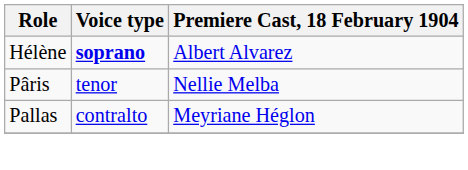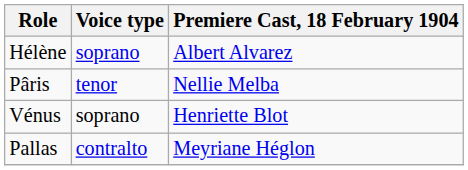 <table class="wikitable">
 <tr>
 <th>Role</th>
 <th>Voice type</th>
 <th>Premiere Cast, 18 February 1904</th>
 </tr>
 <tr>
 <td>Hélène</td>
-<td><strong><a href='#'>soprano</a></strong></td>
+<td><a href='#'>soprano</a></td>
 <td><a href='#'>Albert Alvarez</a></td>
 </tr>
 <tr>
 <td>Pâris</td>
 <td><a href='#'>tenor</a></td>
 <td><a href='#'>Nellie Melba</a></td>
+</tr>
+<tr>
+<td>Vénus</td>
+<td>soprano</td>
+<td><a href='#'>Henriette Blot</a></td>
 </tr>
 <tr>
 <td>Pallas</td>
 <td><a href='#'>contralto</a></td>
 <td><a href='#'>Meyriane Héglon</a></td>
 </tr>
 <tr>
 </tr>
 </table>
